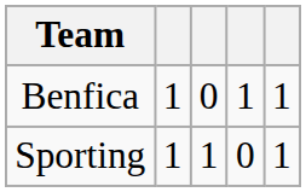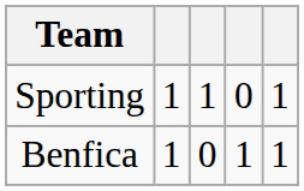 <table class=" wikitable" style="text-align:center">
 <tr>
 <th>Team</th>
 <th></th>
 <th></th>
 <th></th>
 <th></th>
 </tr>
 <tr>
+<td>Sporting</td>
+<td>1</td>
+<td>1</td>
+<td>0</td>
+<td>1</td>
+</tr>
+<tr>
 <td>Benfica</td>
 <td>1</td>
 <td>0</td>
 <td>1</td>
 <td>1</td>
 </tr>
-<tr>
-<td>Sporting</td>
-<td>1</td>
-<td>1</td>
-<td>0</td>
-<td>1</td>
-</tr>
 </table>
